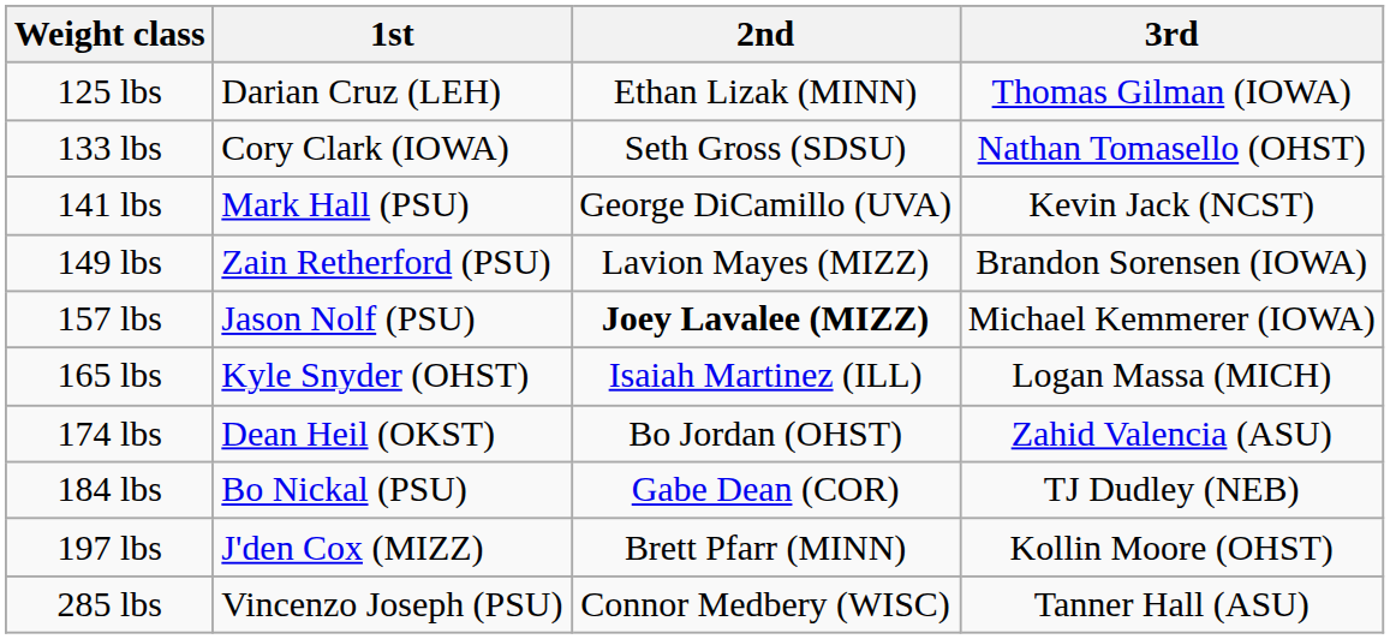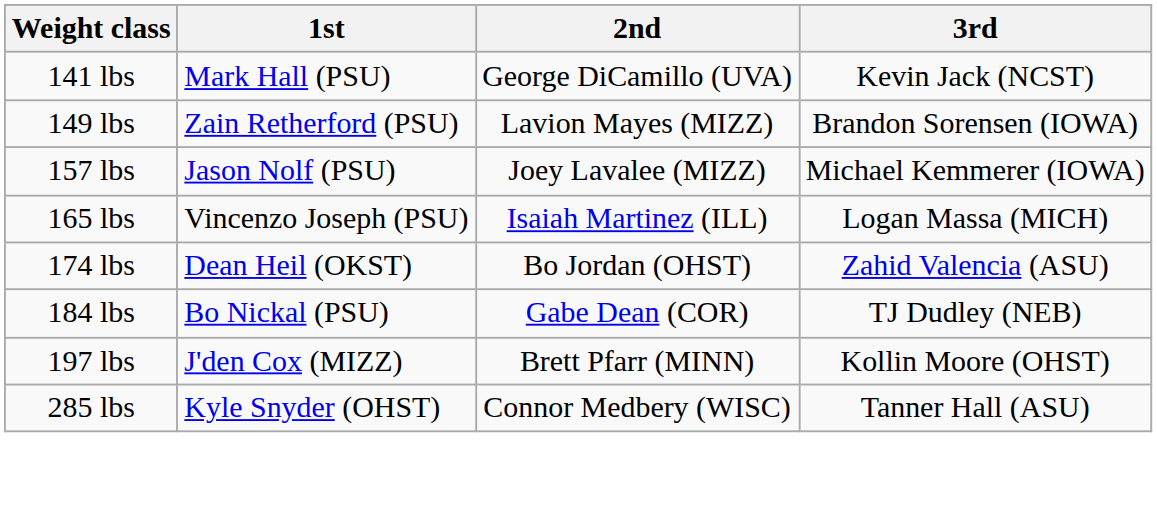 <table class="wikitable" style="text-align:center">
 <tr>
 <th>Weight class</th>
 <th>1st</th>
 <th>2nd</th>
 <th>3rd</th>
-</tr>
-<tr>
-<td>125 lbs</td>
-<td align=left>Darian Cruz (LEH)</td>
-<td>Ethan Lizak (MINN)</td>
-<td><a href='#'>Thomas Gilman</a> (IOWA)</td>
-</tr>
-<tr>
-<td>133 lbs</td>
-<td align=left>Cory Clark (IOWA)</td>
-<td>Seth Gross (SDSU)</td>
-<td><a href='#'>Nathan Tomasello</a> (OHST)</td>
 </tr>
 <tr>
 <td>141 lbs</td>
 <td align=left><a href='#'>Mark Hall</a> (PSU)</td>
 <td>George DiCamillo (UVA)</td>
 <td>Kevin Jack (NCST)</td>
 </tr>
 <tr>
 <td>149 lbs</td>
 <td align=left><a href='#'>Zain Retherford</a> (PSU)</td>
 <td>Lavion Mayes (MIZZ)</td>
 <td>Brandon Sorensen (IOWA)</td>
 </tr>
 <tr>
 <td>157 lbs</td>
 <td align=left><a href='#'>Jason Nolf</a> (PSU)</td>
-<td><strong>Joey Lavalee (MIZZ)</strong></td>
+<td>Joey Lavalee (MIZZ)</td>
 <td>Michael Kemmerer (IOWA)</td>
 </tr>
 <tr>
 <td>165 lbs</td>
-<td align=left><a href='#'>Kyle Snyder</a> (OHST)</td>
+<td align=left>Vincenzo Joseph (PSU)</td>
 <td><a href='#'>Isaiah Martinez</a> (ILL)</td>
 <td>Logan Massa (MICH)</td>
 </tr>
 <tr>
 <td>174 lbs</td>
 <td align=left><a href='#'>Dean Heil</a> (OKST)</td>
 <td>Bo Jordan (OHST)</td>
 <td><a href='#'>Zahid Valencia</a> (ASU)</td>
 </tr>
 <tr>
 <td>184 lbs</td>
 <td align=left><a href='#'>Bo Nickal</a> (PSU)</td>
 <td><a href='#'>Gabe Dean</a> (COR)</td>
 <td>TJ Dudley (NEB)</td>
 </tr>
 <tr>
 <td>197 lbs</td>
 <td align=left><a href='#'>J'den Cox</a> (MIZZ)</td>
 <td>Brett Pfarr (MINN)</td>
 <td>Kollin Moore (OHST)</td>
 </tr>
 <tr>
 <td>285 lbs</td>
-<td align=left>Vincenzo Joseph (PSU)</td>
+<td align=left><a href='#'>Kyle Snyder</a> (OHST)</td>
 <td>Connor Medbery (WISC)</td>
 <td>Tanner Hall (ASU)</td>
 </tr>
 </table>
